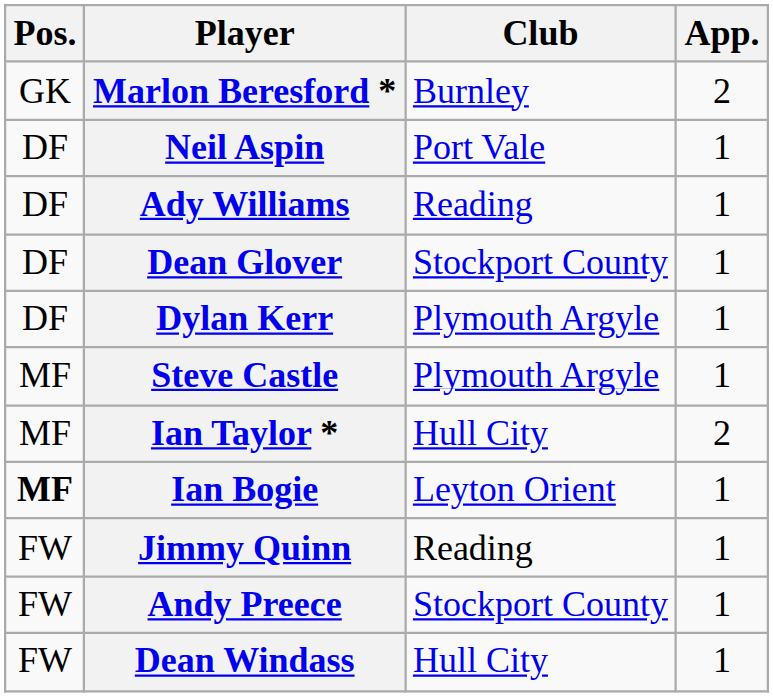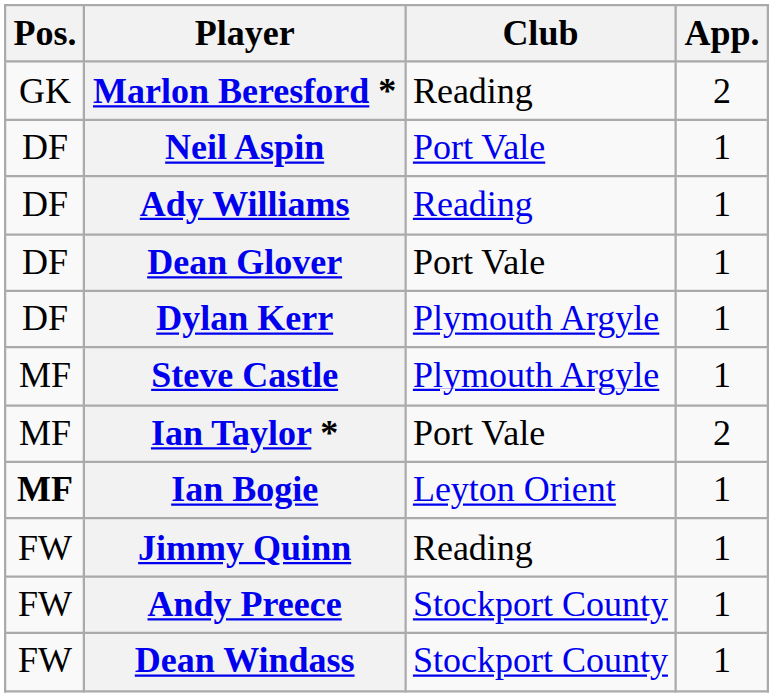 <table class="wikitable plainrowheaders" style="text-align: left">
 <tr>
 <th scope=col>Pos.</th>
 <th scope=col>Player</th>
 <th scope=col>Club</th>
 <th scope=col>App.</th>
 </tr>
 <tr>
 <td style=text-align:center>GK</td>
 <th scope=row><a href='#'>Marlon Beresford</a> *</th>
-<td><a href='#'>Burnley</a></td>
+<td>Reading</td>
 <td style=text-align:center>2</td>
 </tr>
 <tr>
 <td style=text-align:center>DF</td>
 <th scope=row><a href='#'>Neil Aspin</a></th>
 <td><a href='#'>Port Vale</a></td>
 <td style=text-align:center>1</td>
 </tr>
 <tr>
 <td style=text-align:center>DF</td>
 <th scope=row><a href='#'>Ady Williams</a></th>
 <td><a href='#'>Reading</a></td>
 <td style=text-align:center>1</td>
 </tr>
 <tr>
 <td style=text-align:center>DF</td>
 <th scope=row><a href='#'>Dean Glover</a></th>
-<td><a href='#'>Stockport County</a></td>
+<td>Port Vale</td>
 <td style=text-align:center>1</td>
 </tr>
 <tr>
 <td style=text-align:center>DF</td>
 <th scope=row><a href='#'>Dylan Kerr</a></th>
 <td><a href='#'>Plymouth Argyle</a></td>
 <td style=text-align:center>1</td>
 </tr>
 <tr>
 <td style=text-align:center>MF</td>
 <th scope=row><a href='#'>Steve Castle</a></th>
 <td><a href='#'>Plymouth Argyle</a></td>
 <td style=text-align:center>1</td>
 </tr>
 <tr>
 <td style=text-align:center>MF</td>
 <th scope=row><a href='#'>Ian Taylor</a> *</th>
-<td><a href='#'>Hull City</a></td>
+<td>Port Vale</td>
 <td style=text-align:center>2</td>
 </tr>
 <tr>
 <td style=text-align:center><strong>MF</strong></td>
 <th scope=row><a href='#'>Ian Bogie</a></th>
 <td><a href='#'>Leyton Orient</a></td>
 <td style=text-align:center>1</td>
 </tr>
 <tr>
 <td style=text-align:center>FW</td>
 <th scope=row><a href='#'>Jimmy Quinn</a></th>
 <td>Reading</td>
 <td style=text-align:center>1</td>
 </tr>
 <tr>
 <td style=text-align:center>FW</td>
 <th scope=row><a href='#'>Andy Preece</a></th>
 <td><a href='#'>Stockport County</a></td>
 <td style=text-align:center>1</td>
 </tr>
 <tr>
 <td style=text-align:center>FW</td>
 <th scope=row><a href='#'>Dean Windass</a></th>
-<td><a href='#'>Hull City</a></td>
+<td><a href='#'>Stockport County</a></td>
 <td style=text-align:center>1</td>
 </tr>
 </table>
